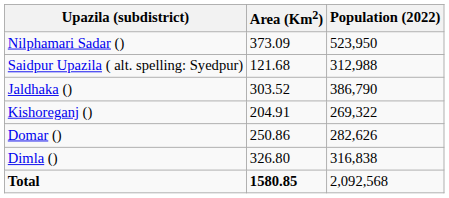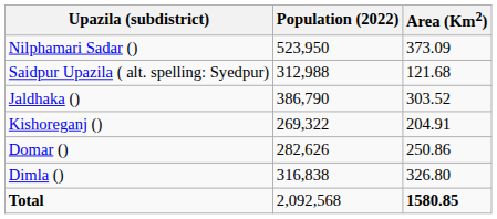 <table class="wikitable">
 <tr>
 <th>Upazila (subdistrict)</th>
+<th>Population (2022)</th>
 <th>Area (Km<sup>2</sup>)</th>
-<th>Population (2022)</th>
 </tr>
 <tr>
 <td><a href='#'>Nilphamari Sadar</a> ()</td>
+<td>523,950</td>
 <td>373.09</td>
-<td>523,950</td>
 </tr>
 <tr>
 <td><a href='#'>Saidpur Upazila</a> ( alt. spelling: Syedpur)</td>
+<td>312,988</td>
 <td>121.68</td>
-<td>312,988</td>
 </tr>
 <tr>
 <td><a href='#'>Jaldhaka</a> ()</td>
+<td>386,790</td>
 <td>303.52</td>
-<td>386,790</td>
 </tr>
 <tr>
 <td><a href='#'>Kishoreganj</a> ()</td>
+<td>269,322</td>
 <td>204.91</td>
-<td>269,322</td>
 </tr>
 <tr>
 <td><a href='#'>Domar</a> ()</td>
+<td>282,626</td>
 <td>250.86</td>
-<td>282,626</td>
 </tr>
 <tr>
 <td><a href='#'>Dimla</a> ()</td>
+<td>316,838</td>
 <td>326.80</td>
-<td>316,838</td>
 </tr>
 <tr>
 <td><strong>Total</strong></td>
+<td>2,092,568</td>
 <td><strong>1580.85</strong></td>
-<td>2,092,568</td>
 </tr>
 </table>
